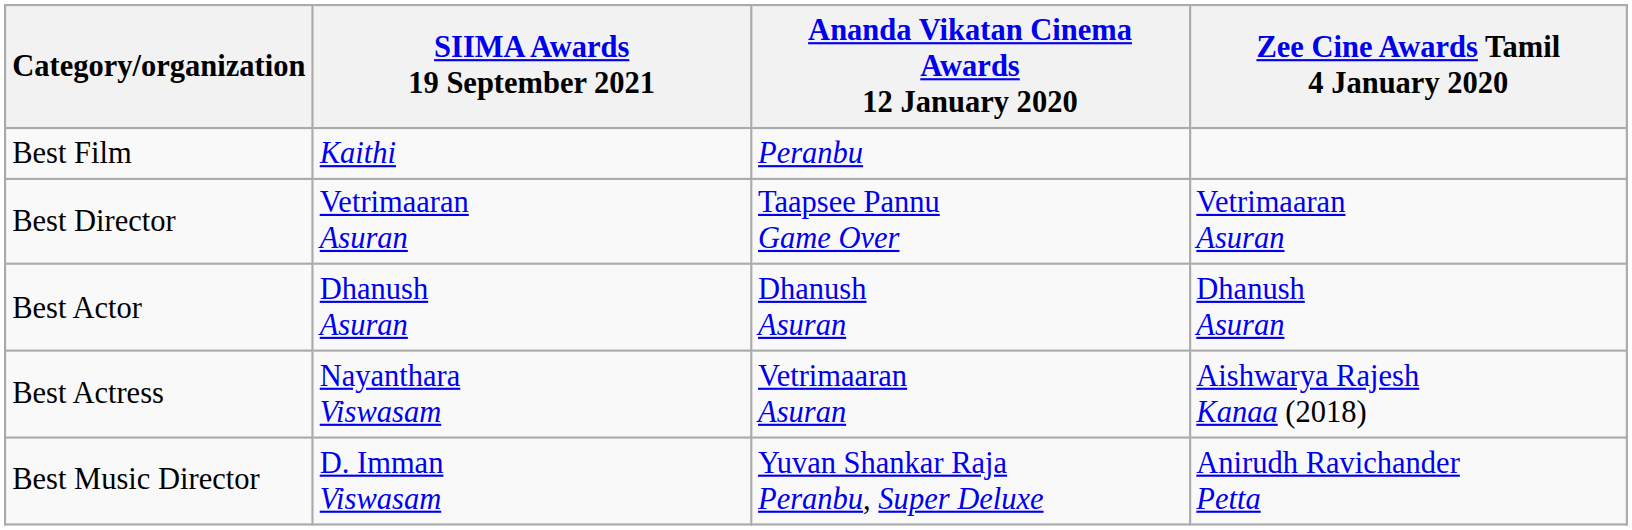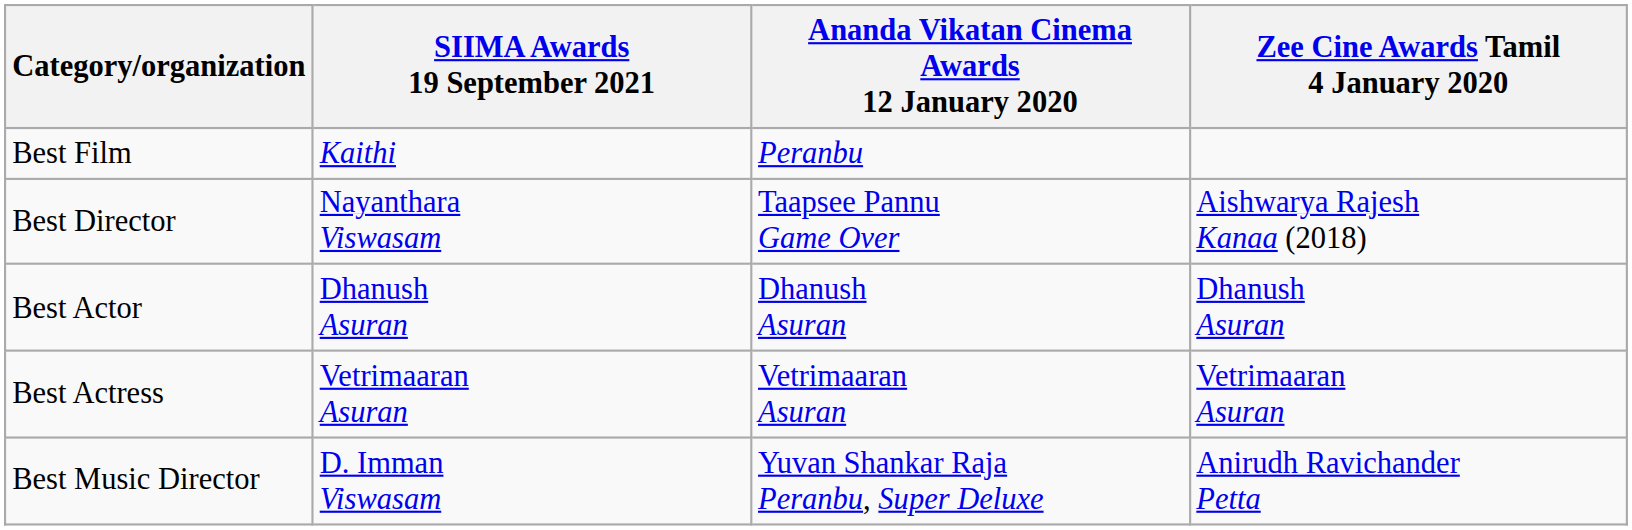 <table class="wikitable" style="font-size: 90%;">
 <tr>
 <th rowspan="1" style="width:20px;">Category/organization</th>
 <th style="width:200px;"><a href='#'>SIIMA Awards</a><br>19 September 2021</th>
 <th rowspan="1" style="width:200px;"><a href='#'>Ananda Vikatan Cinema Awards</a><br>12 January 2020</th>
 <th rowspan="1" style="width:200px;"><a href='#'>Zee Cine Awards</a> Tamil<br>4 January 2020</th>
 </tr>
 <tr>
 <td>Best Film</td>
 <td><em><a href='#'>Kaithi</a></em></td>
 <td><em><a href='#'>Peranbu</a></em></td>
 <td></td>
 </tr>
 <tr>
 <td>Best Director</td>
-<td><a href='#'>Vetrimaaran</a><br><em><a href='#'>Asuran</a></em></td>
+<td><a href='#'>Nayanthara</a><br><em><a href='#'>Viswasam</a></em></td>
 <td><a href='#'>Taapsee Pannu</a><br><em><a href='#'>Game Over</a></em></td>
-<td><a href='#'>Vetrimaaran</a><br><em><a href='#'>Asuran</a></em></td>
+<td><a href='#'>Aishwarya Rajesh</a><br><em><a href='#'>Kanaa</a></em> (2018)</td>
 </tr>
 <tr>
 <td>Best Actor</td>
 <td><a href='#'>Dhanush</a><br><em><a href='#'>Asuran</a></em></td>
 <td><a href='#'>Dhanush</a><br><em><a href='#'>Asuran</a></em></td>
 <td><a href='#'>Dhanush</a><br><em><a href='#'>Asuran</a></em></td>
 </tr>
 <tr>
 <td>Best Actress</td>
-<td><a href='#'>Nayanthara</a><br><em><a href='#'>Viswasam</a></em></td>
 <td><a href='#'>Vetrimaaran</a><br><em><a href='#'>Asuran</a></em></td>
-<td><a href='#'>Aishwarya Rajesh</a><br><em><a href='#'>Kanaa</a></em> (2018)</td>
+<td><a href='#'>Vetrimaaran</a><br><em><a href='#'>Asuran</a></em></td>
+<td><a href='#'>Vetrimaaran</a><br><em><a href='#'>Asuran</a></em></td>
 </tr>
 <tr>
 <td>Best Music Director</td>
 <td><a href='#'>D. Imman</a><br><em><a href='#'>Viswasam</a></em></td>
 <td><a href='#'>Yuvan Shankar Raja</a><br><em><a href='#'>Peranbu</a></em>, <em><a href='#'>Super Deluxe</a></em></td>
 <td><a href='#'>Anirudh Ravichander</a><br><em><a href='#'>Petta</a></em></td>
 </tr>
 </table>
